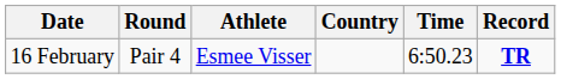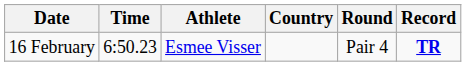 <table class="wikitable" style="text-align:center">
 <tr>
 <th>Date</th>
-<th>Round</th>
+<th>Time</th>
 <th>Athlete</th>
 <th>Country</th>
-<th>Time</th>
+<th>Round</th>
 <th>Record</th>
 </tr>
 <tr>
 <td>16 February</td>
-<td>Pair 4</td>
+<td>6:50.23</td>
 <td align="left"><a href='#'>Esmee Visser</a></td>
 <td align="left"></td>
-<td>6:50.23</td>
+<td>Pair 4</td>
 <td><strong><a href='#'>TR</a></strong></td>
 </tr>
 </table>
